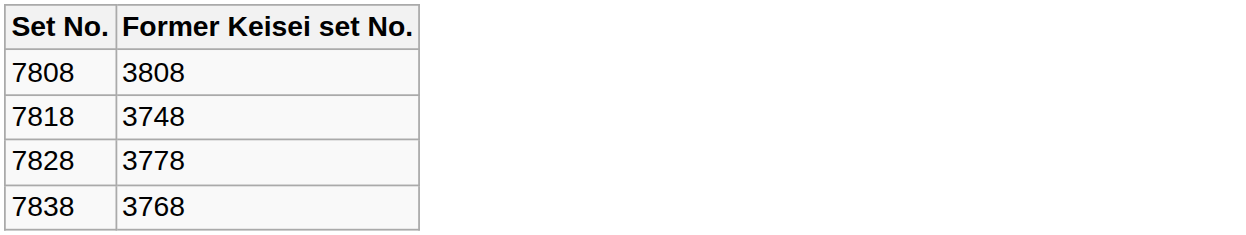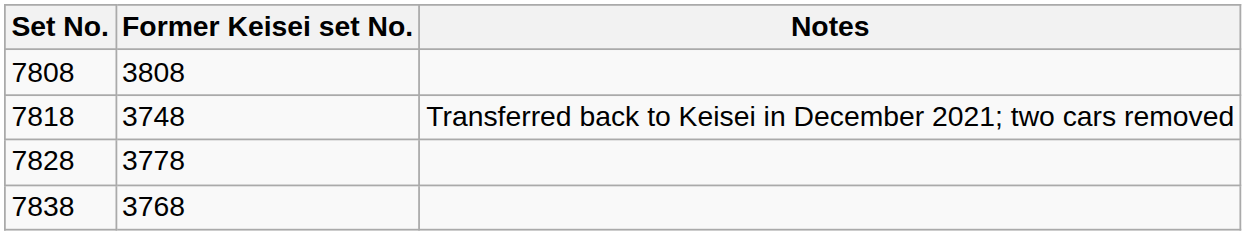 <table class="wikitable">
 <tr>
 <th>Set No.</th>
 <th>Former Keisei set No.</th>
+<th>Notes</th>
 </tr>
 <tr>
 <td>7808</td>
 <td>3808</td>
+<td></td>
 </tr>
 <tr>
 <td>7818</td>
 <td>3748</td>
+<td>Transferred back to Keisei in December 2021; two cars removed</td>
 </tr>
 <tr>
 <td>7828</td>
 <td>3778</td>
+<td></td>
 </tr>
 <tr>
 <td>7838</td>
 <td>3768</td>
+<td></td>
 </tr>
 </table>
